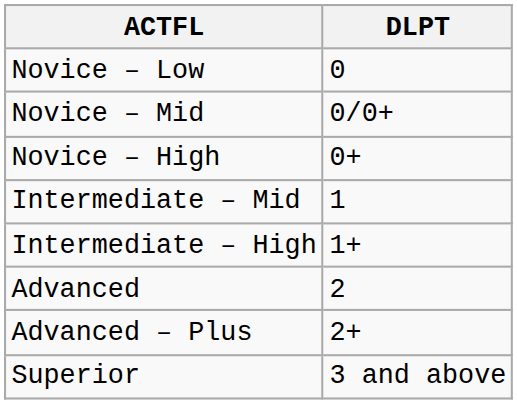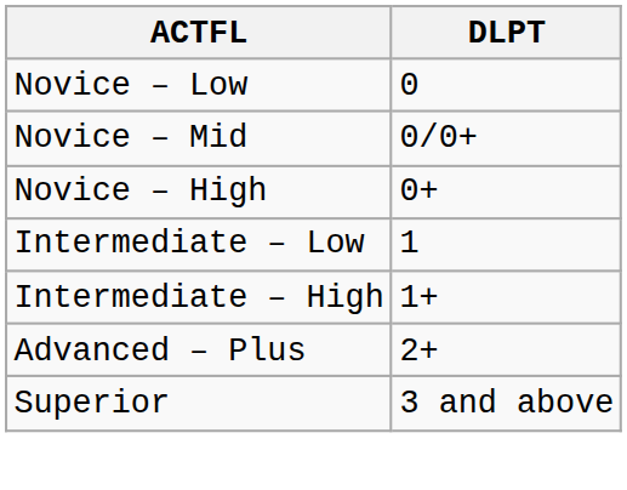 <table class="wikitable">
 <tr>
 <th>ACTFL</th>
 <th>DLPT</th>
 </tr>
 <tr>
 <td>Novice – Low</td>
 <td>0</td>
 </tr>
 <tr>
 <td>Novice – Mid</td>
 <td>0/0+</td>
 </tr>
 <tr>
 <td>Novice – High</td>
 <td>0+</td>
 </tr>
 <tr>
-<td>Intermediate – Mid</td>
+<td>Intermediate – Low</td>
 <td>1</td>
 </tr>
 <tr>
 <td>Intermediate – High</td>
 <td>1+</td>
-</tr>
-<tr>
-<td>Advanced</td>
-<td>2</td>
 </tr>
 <tr>
 <td>Advanced – Plus</td>
 <td>2+</td>
 </tr>
 <tr>
 <td>Superior</td>
 <td>3 and above</td>
 </tr>
 </table>
